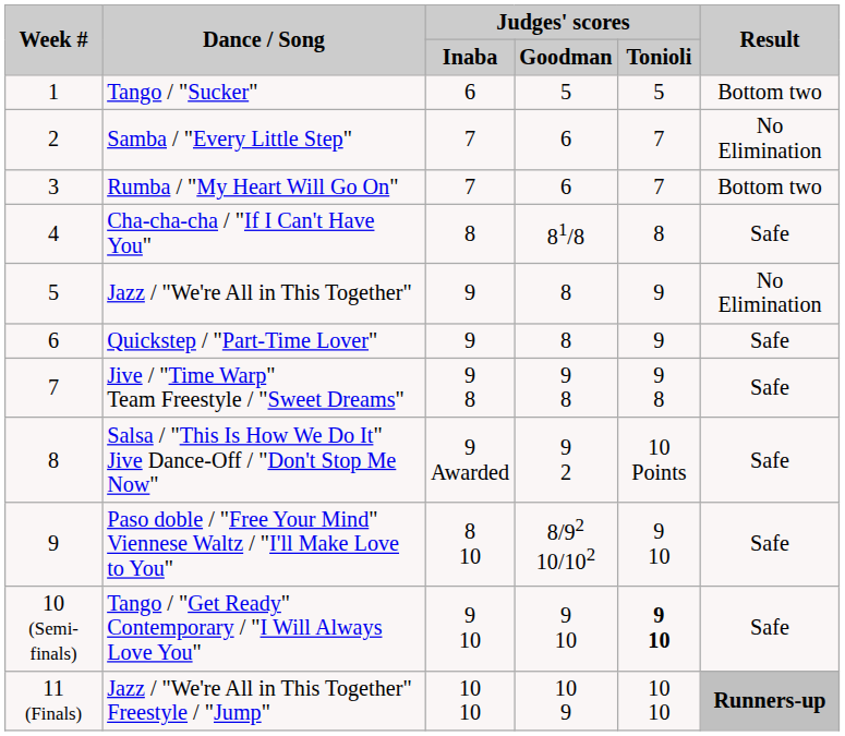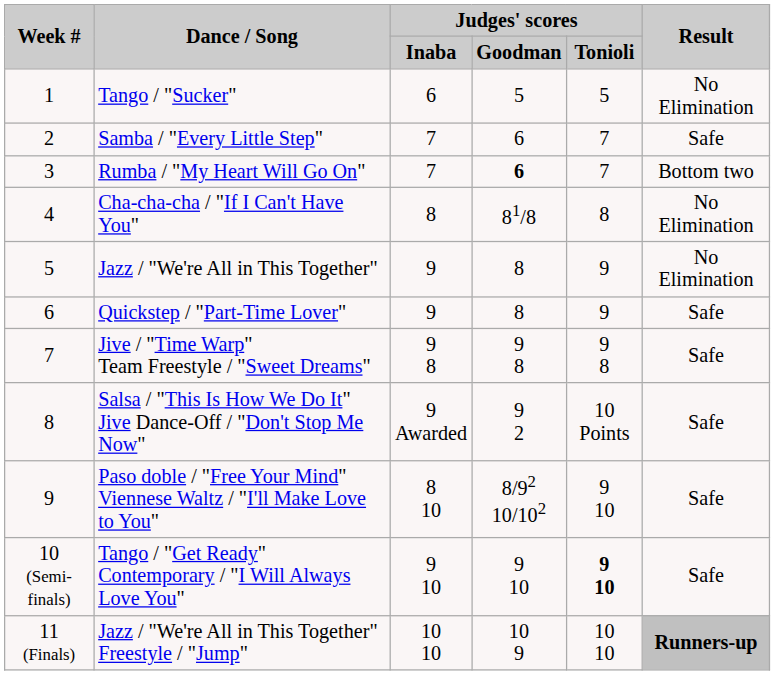 <table class="wikitable">
 <tr>
 <th rowspan="2" style="background:#ccc;">Week #</th>
 <th rowspan="2" style="background:#ccc;">Dance / Song</th>
 <th colspan="3" style="background:#ccc;">Judges' scores</th>
 <th rowspan="2" style="background:#ccc;">Result</th>
 </tr>
 <tr>
 <th style="background:#ccc; width:10%;">Inaba</th>
 <th style="background:#ccc; width:10%;">Goodman</th>
 <th style="background:#ccc; width:10%;">Tonioli</th>
 </tr>
 <tr style="text-align:center; background:#faf6f6;">
 <td>1</td>
 <td align="left"><a href='#'>Tango</a> / "<a href='#'>Sucker</a>"</td>
 <td>6</td>
 <td>5</td>
 <td>5</td>
-<td>Bottom two</td>
+<td>No Elimination</td>
 </tr>
 <tr style="text-align:center; background:#faf6f6;">
 <td>2</td>
 <td align="left"><a href='#'>Samba</a> / "<a href='#'>Every Little Step</a>"</td>
 <td>7</td>
 <td>6</td>
 <td>7</td>
-<td>No Elimination</td>
+<td>Safe</td>
 </tr>
 <tr style="text-align:center; background:#faf6f6;">
 <td>3</td>
 <td align="left"><a href='#'>Rumba</a> / "<a href='#'>My Heart Will Go On</a>"</td>
 <td>7</td>
-<td>6</td>
+<td><strong>6</strong></td>
 <td>7</td>
 <td>Bottom two</td>
 </tr>
 <tr style="text-align:center; background:#faf6f6;">
 <td>4</td>
 <td align="left"><a href='#'>Cha-cha-cha</a> / "<a href='#'>If I Can't Have You</a>"</td>
 <td>8</td>
 <td>8<sup>1</sup>/8</td>
 <td>8</td>
-<td>Safe</td>
+<td>No Elimination</td>
 </tr>
 <tr style="text-align:center; background:#faf6f6;">
 <td>5</td>
 <td align="left"><a href='#'>Jazz</a> / "We're All in This Together"</td>
 <td>9</td>
 <td>8</td>
 <td>9</td>
 <td>No Elimination</td>
 </tr>
 <tr style="text-align:center; background:#faf6f6;">
 <td>6</td>
 <td align="left"><a href='#'>Quickstep</a> / "<a href='#'>Part-Time Lover</a>"</td>
 <td>9</td>
 <td>8</td>
 <td>9</td>
 <td>Safe</td>
 </tr>
 <tr style="text-align:center; background:#faf6f6;">
 <td>7</td>
 <td align="left"><a href='#'>Jive</a> / "<a href='#'>Time Warp</a>"<br>Team Freestyle / "<a href='#'>Sweet Dreams</a>"</td>
 <td>9<br>8</td>
 <td>9<br>8</td>
 <td>9<br>8</td>
 <td>Safe</td>
 </tr>
 <tr style="text-align:center; background:#faf6f6;">
 <td>8</td>
 <td align="left"><a href='#'>Salsa</a> / "<a href='#'>This Is How We Do It</a>"<br><a href='#'>Jive</a> Dance-Off / "<a href='#'>Don't Stop Me Now</a>"</td>
 <td>9<br>Awarded</td>
 <td>9<br>2</td>
 <td>10<br>Points</td>
 <td>Safe</td>
 </tr>
 <tr style="text-align:center; background:#faf6f6;">
 <td>9</td>
 <td align="left"><a href='#'>Paso doble</a> / "<a href='#'>Free Your Mind</a>"<br><a href='#'>Viennese Waltz</a> / "<a href='#'>I'll Make Love to You</a>"</td>
 <td>8<br>10</td>
 <td>8/9<sup>2</sup><br>10/10<sup>2</sup></td>
 <td>9<br>10</td>
 <td>Safe</td>
 </tr>
 <tr style="text-align:center; background:#faf6f6;">
 <td>10<br><small>(Semi-finals)</small></td>
 <td align="left"><a href='#'>Tango</a> / "<a href='#'>Get Ready</a>"<br><a href='#'>Contemporary</a> / "<a href='#'>I Will Always Love You</a>"</td>
 <td>9<br>10</td>
 <td>9<br>10</td>
 <td><strong>9<br>10</strong></td>
 <td>Safe</td>
 </tr>
 <tr style="text-align:center; background:#faf6f6;">
 <td>11<br><small>(Finals)</small></td>
 <td align="left"><a href='#'>Jazz</a> / "We're All in This Together"<br><a href='#'>Freestyle</a> / "<a href='#'>Jump</a>"</td>
 <td>10<br>10</td>
 <td>10<br>9</td>
 <td>10<br>10</td>
 <td align="center" bgcolor="silver"><strong>Runners-up</strong></td>
 </tr>
 </table>
